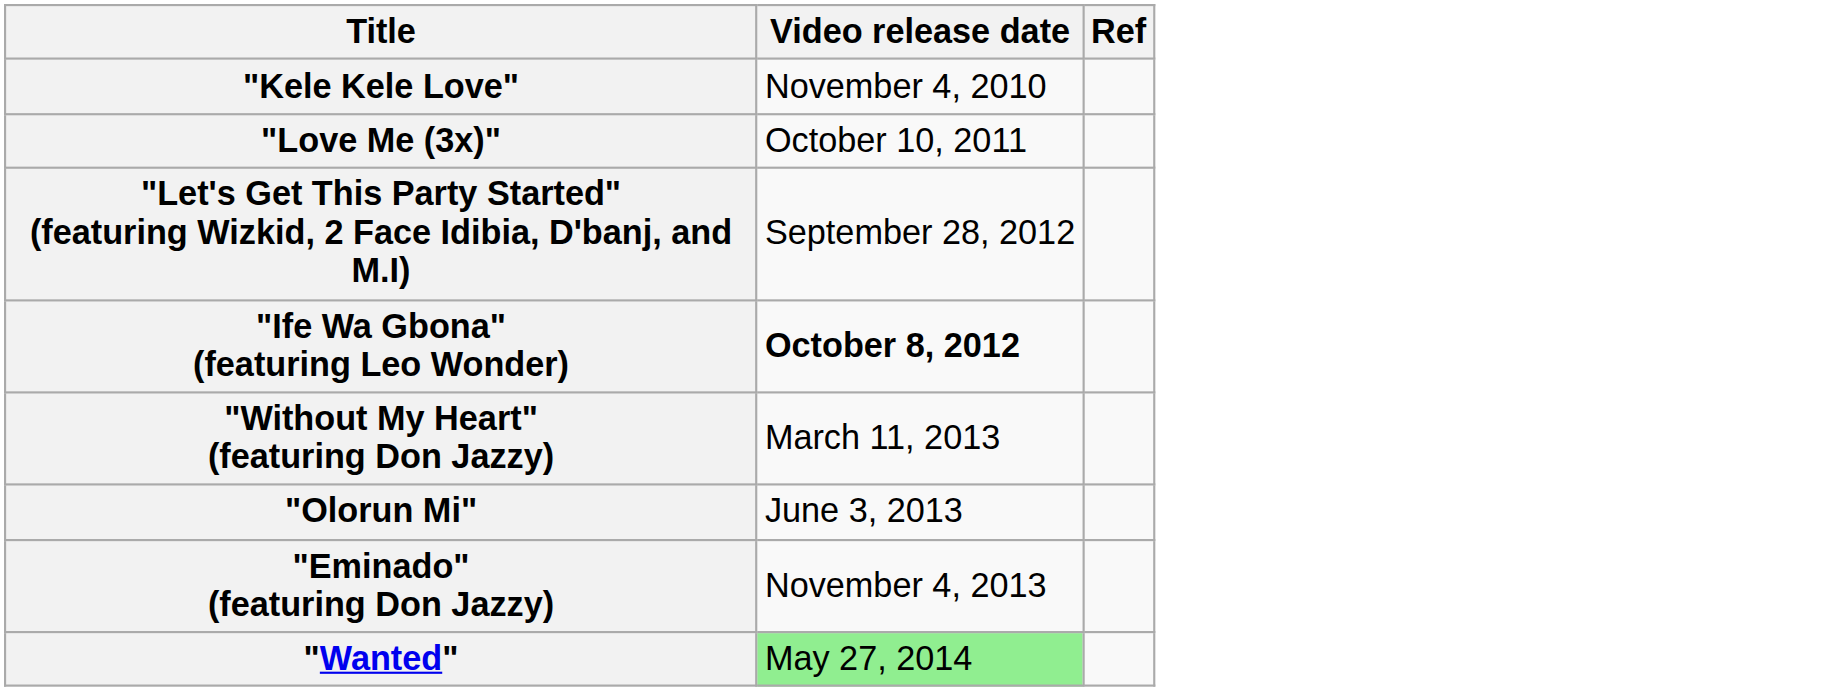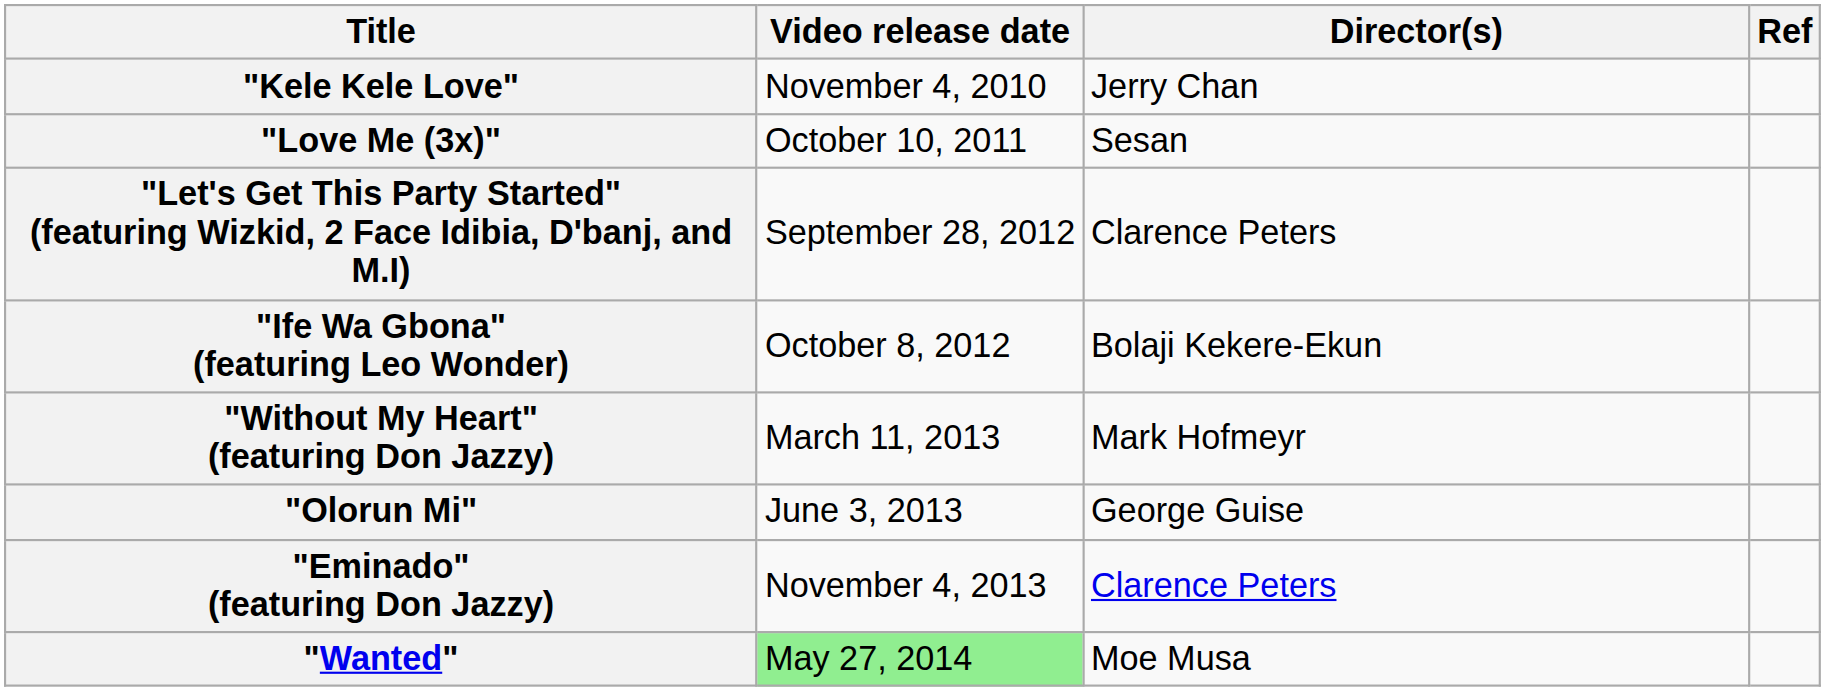 <table class = "wikitable sortable plainrowheaders">
 <tr>
 <th scope="col" style="width:21.5em;">Title</th>
 <th scope="col">Video release date</th>
+<th scope="col" style="width:19em;">Director(s)</th>
 <th scope="col">Ref</th>
 </tr>
 <tr>
 <th scope="row">"Kele Kele Love"</th>
 <td>November 4, 2010</td>
+<td>Jerry Chan</td>
 <td></td>
 </tr>
 <tr>
 <th scope="row">"Love Me (3x)"</th>
 <td>October 10, 2011</td>
+<td>Sesan</td>
 <td></td>
 </tr>
 <tr>
 <th scope="row">"Let's Get This Party Started" <br><span>(featuring Wizkid, 2 Face Idibia, D'banj, and M.I)</span></th>
 <td>September 28, 2012</td>
+<td>Clarence Peters</td>
 <td></td>
 </tr>
 <tr>
 <th scope="row">"Ife Wa Gbona" <br><span>(featuring Leo Wonder)</span></th>
-<td><strong>October 8, 2012</strong></td>
+<td>October 8, 2012</td>
+<td>Bolaji Kekere-Ekun</td>
 <td></td>
 </tr>
 <tr>
 <th scope="row">"Without My Heart" <br><span>(featuring Don Jazzy)</span></th>
 <td>March 11, 2013</td>
+<td>Mark Hofmeyr</td>
 <td></td>
 </tr>
 <tr>
 <th scope="row">"Olorun Mi"</th>
 <td>June 3, 2013</td>
+<td>George Guise</td>
 <td></td>
 </tr>
 <tr>
 <th scope="row">"Eminado" <br><span>(featuring Don Jazzy)</span></th>
 <td>November 4, 2013</td>
+<td><a href='#'>Clarence Peters</a></td>
 <td rowspan="1"></td>
 </tr>
 <tr>
 <th scope="row">"<a href='#'>Wanted</a>"</th>
 <td style="background: lightgreen;">May 27, 2014</td>
+<td>Moe Musa</td>
 <td></td>
 </tr>
 </table>
